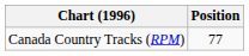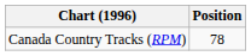 <table class="wikitable sortable">
 <tr>
 <th scope="col">Chart (1996)</th>
 <th scope="col">Position</th>
 </tr>
 <tr>
 <td>Canada Country Tracks (<em><a href='#'>RPM</a></em>)</td>
-<td align="center">77</td>
+<td align="center">78</td>
 </tr>
 </table>
